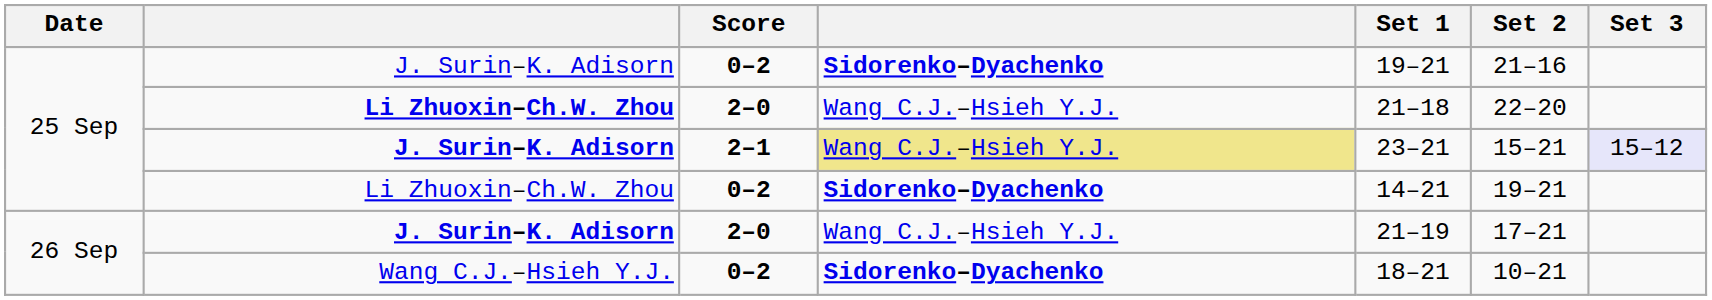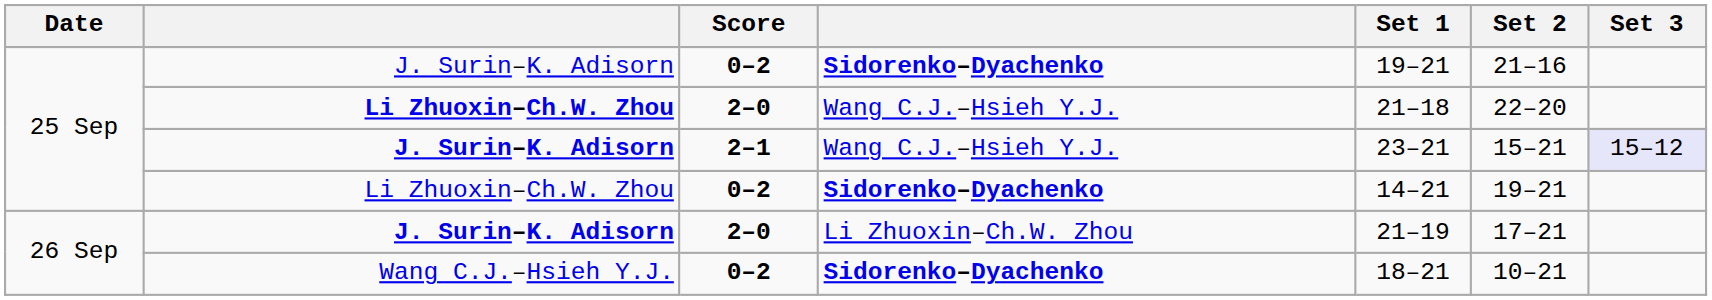 <table class="wikitable" style="text-align: center; font-size:90% ">
 <tr>
 <th width="60">Date</th>
 <th align="right" width="250"></th>
 <th width="60">Score</th>
 <th align="left" width="250"></th>
 <th width="50">Set 1</th>
 <th width="50">Set 2</th>
 <th width="50">Set 3</th>
 </tr>
 <tr>
 <td rowspan=4>25 Sep</td>
 <td align=right><a href='#'>J. Surin</a>–<a href='#'>K. Adisorn</a> </td>
 <td align=center><strong>0–2</strong></td>
 <td align=left><strong> <a href='#'>Sidorenko</a>–<a href='#'>Dyachenko</a></strong></td>
 <td>19–21</td>
 <td>21–16</td>
 <td></td>
 </tr>
 <tr>
 <td align=right><strong><a href='#'>Li Zhuoxin</a>–<a href='#'>Ch.W. Zhou</a> </strong></td>
 <td align=center><strong>2–0</strong></td>
 <td align=left> <a href='#'>Wang C.J.</a>–<a href='#'>Hsieh Y.J.</a></td>
 <td>21–18</td>
 <td>22–20</td>
 <td></td>
 </tr>
 <tr>
 <td align=right><strong><a href='#'>J. Surin</a>–<a href='#'>K. Adisorn</a> </strong></td>
 <td align=center><strong>2–1</strong></td>
-<td align=left style="background: khaki;"> <a href='#'>Wang C.J.</a>–<a href='#'>Hsieh Y.J.</a></td>
+<td align=left> <a href='#'>Wang C.J.</a>–<a href='#'>Hsieh Y.J.</a></td>
 <td>23–21</td>
 <td>15–21</td>
 <td style="background: lavender;">15–12</td>
 </tr>
 <tr>
 <td align=right><a href='#'>Li Zhuoxin</a>–<a href='#'>Ch.W. Zhou</a> </td>
 <td align=center><strong>0–2</strong></td>
 <td align=left><strong> <a href='#'>Sidorenko</a>–<a href='#'>Dyachenko</a></strong></td>
 <td>14–21</td>
 <td>19–21</td>
 <td></td>
 </tr>
 <tr>
 <td rowspan=2>26 Sep</td>
 <td align=right><strong><a href='#'>J. Surin</a>–<a href='#'>K. Adisorn</a> </strong></td>
 <td align=center><strong>2–0</strong></td>
-<td align=left> <a href='#'>Wang C.J.</a>–<a href='#'>Hsieh Y.J.</a></td>
+<td align=left> <a href='#'>Li Zhuoxin</a>–<a href='#'>Ch.W. Zhou</a></td>
 <td>21–19</td>
 <td>17–21</td>
 <td></td>
 </tr>
 <tr>
 <td align=right><a href='#'>Wang C.J.</a>–<a href='#'>Hsieh Y.J.</a> </td>
 <td align=center><strong>0–2</strong></td>
 <td align=left><strong> <a href='#'>Sidorenko</a>–<a href='#'>Dyachenko</a></strong></td>
 <td>18–21</td>
 <td>10–21</td>
 <td></td>
 </tr>
 </table>
